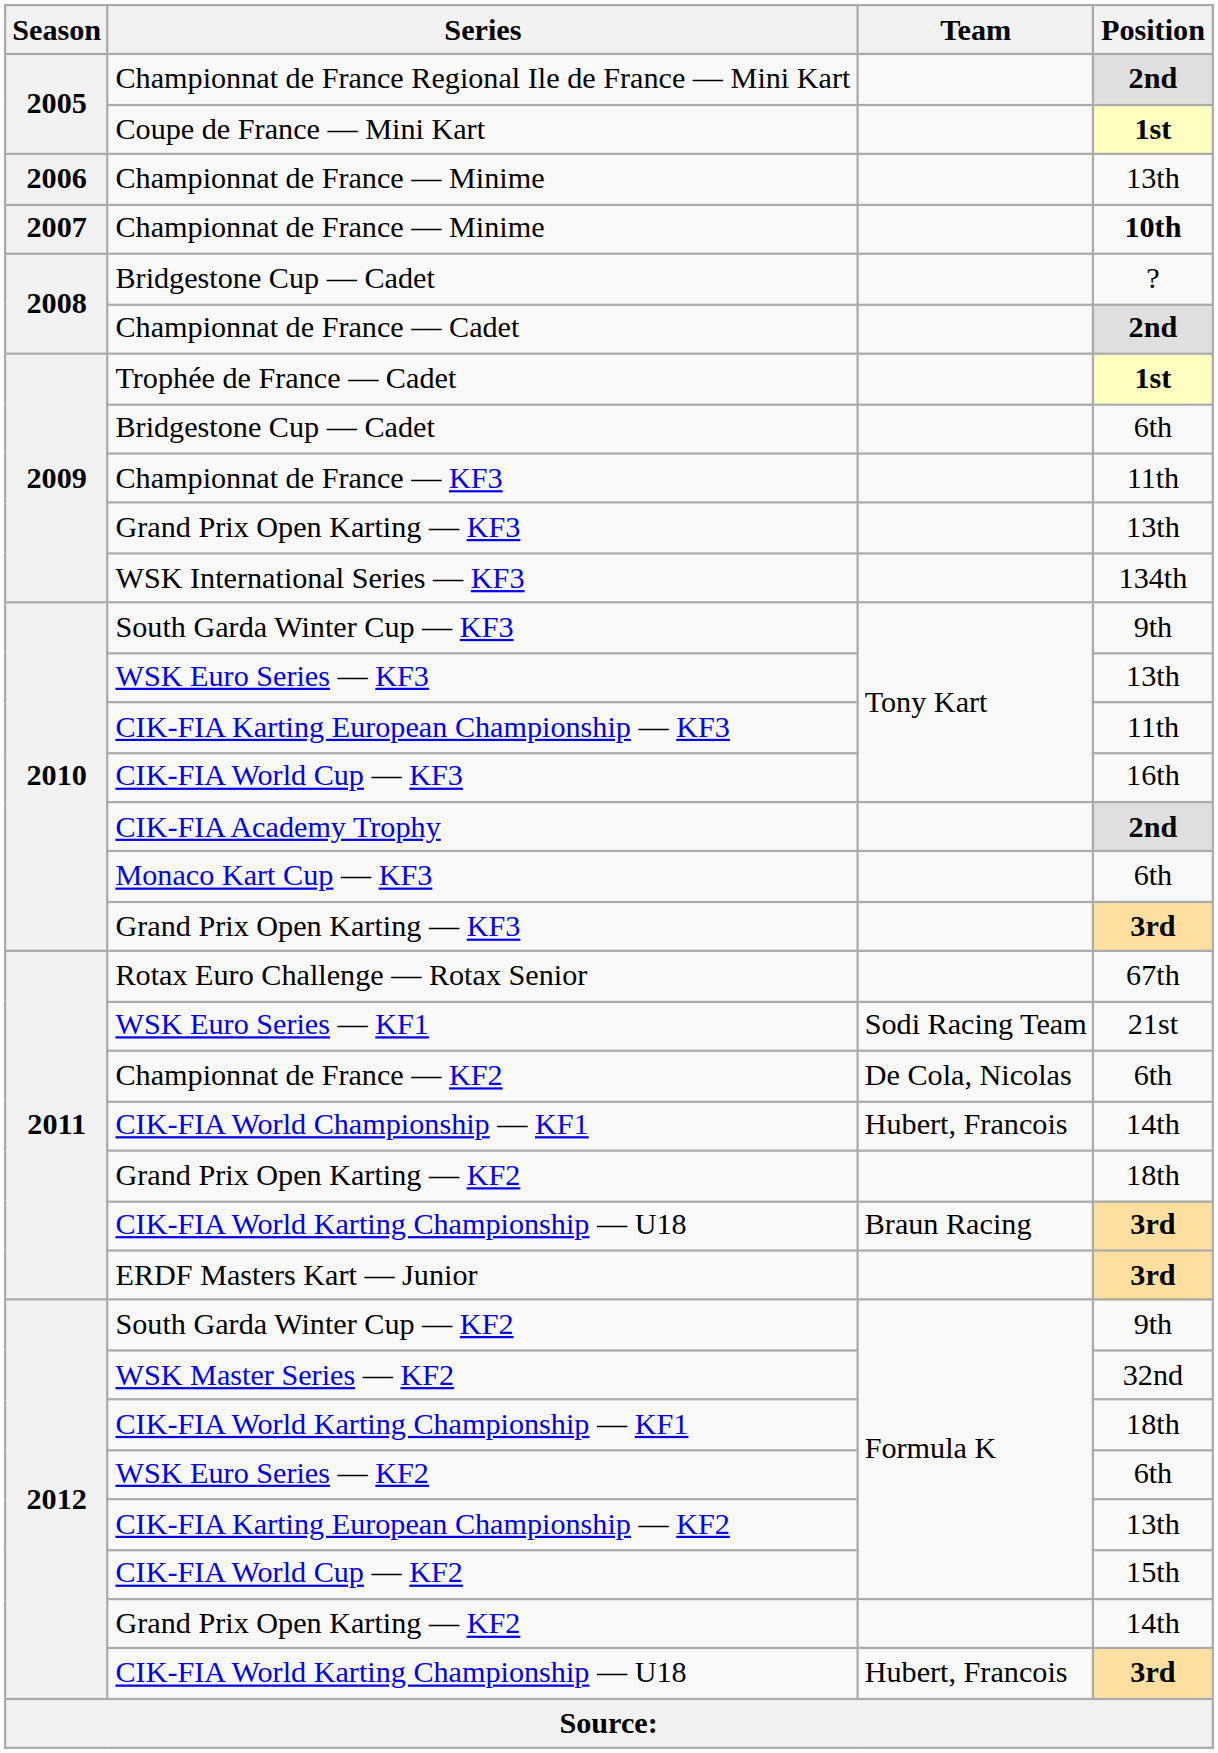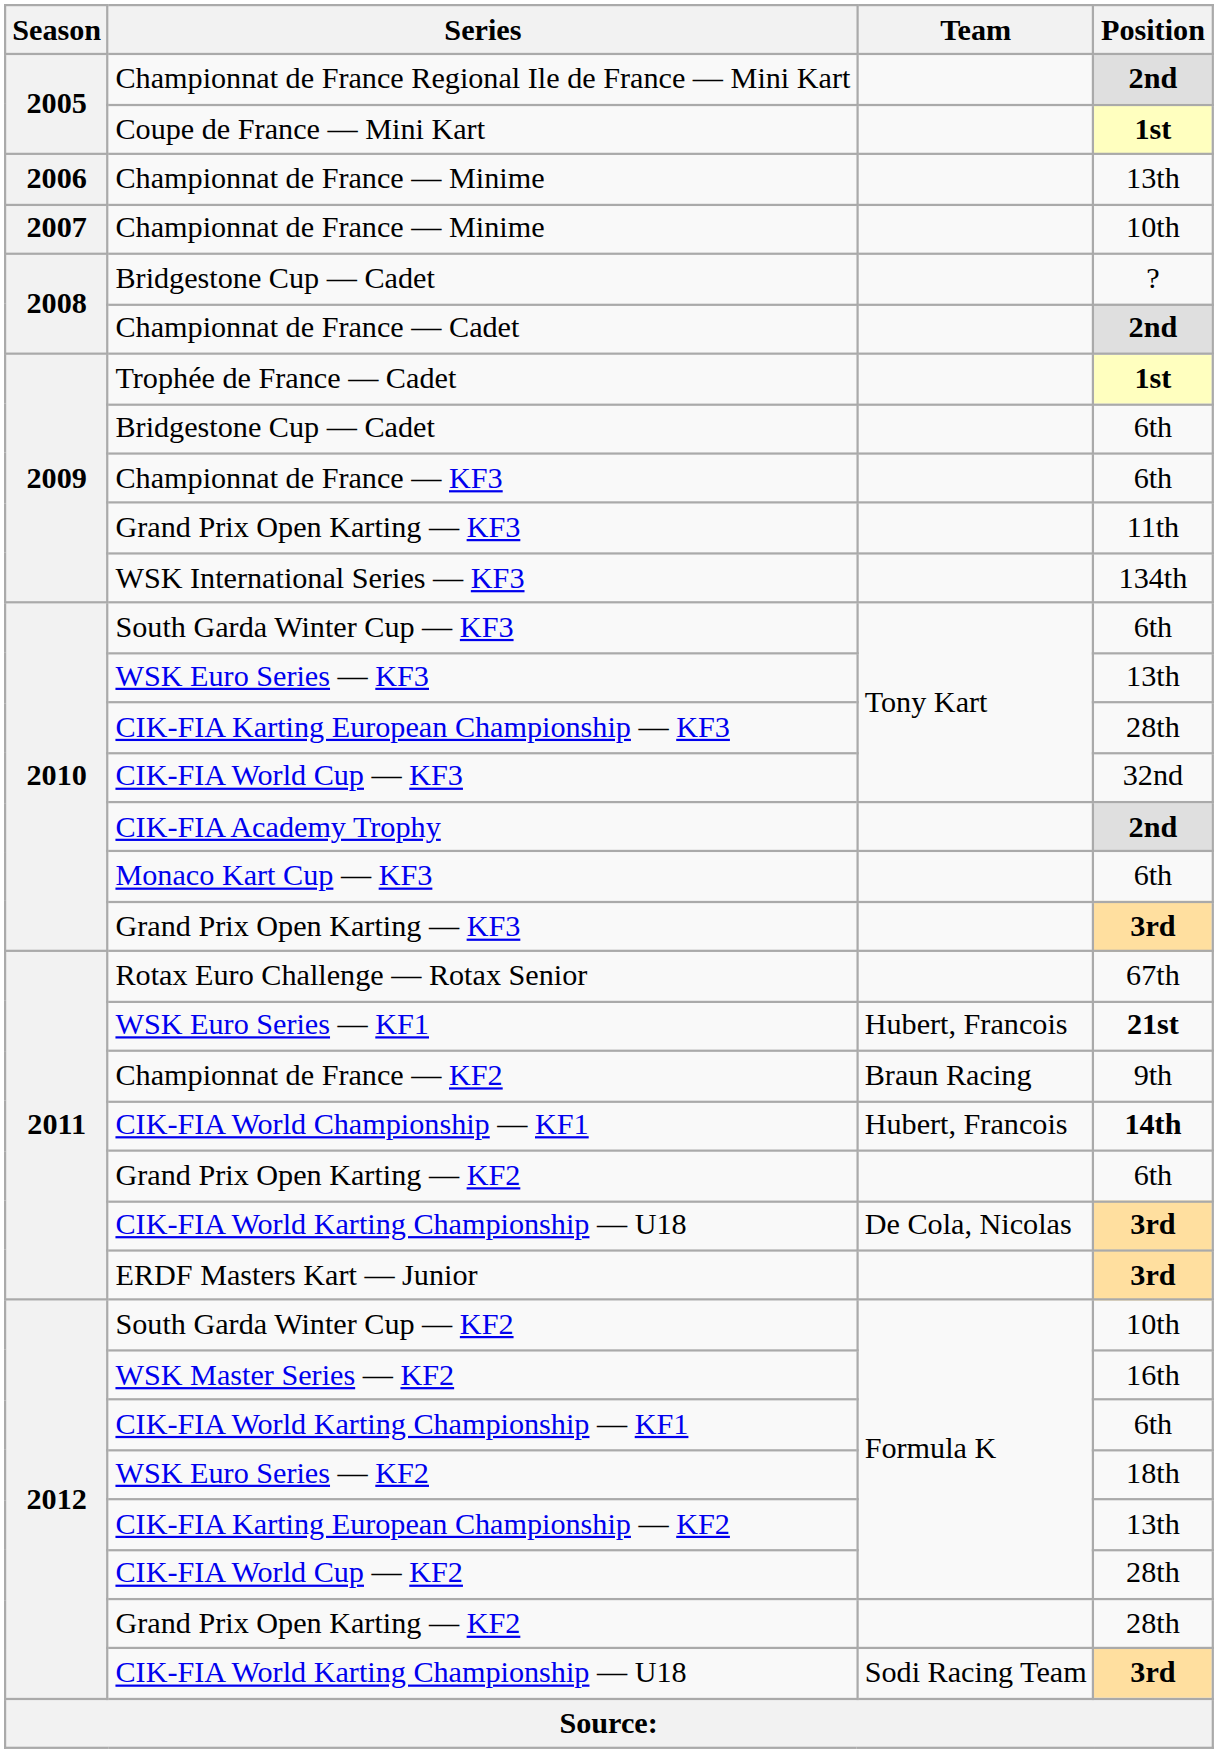 <table class="wikitable" style="font-size: 85%; text-align:center">
 <tr>
 <th>Season</th>
 <th>Series</th>
 <th>Team</th>
 <th>Position</th>
 </tr>
 <tr>
 <th rowspan="2">2005</th>
 <td align="left">Championnat de France Regional Ile de France — Mini Kart</td>
 <td align="left"></td>
 <td style="background:#DFDFDF;"><strong>2nd</strong></td>
 </tr>
 <tr>
 <td align="left">Coupe de France — Mini Kart</td>
 <td align="left"></td>
 <td style="background:#FFFFBF;"><strong>1st</strong></td>
 </tr>
 <tr>
 <th>2006</th>
 <td align="left">Championnat de France — Minime</td>
 <td align="left"></td>
 <td>13th</td>
 </tr>
 <tr>
 <th>2007</th>
 <td align="left">Championnat de France — Minime</td>
 <td align="left"></td>
-<td><strong>10th</strong></td>
+<td>10th</td>
 </tr>
 <tr>
 <th rowspan="2">2008</th>
 <td align="left">Bridgestone Cup — Cadet</td>
 <td align="left"></td>
 <td>?</td>
 </tr>
 <tr>
 <td align="left">Championnat de France — Cadet</td>
 <td align="left"></td>
 <td style="background:#DFDFDF;"><strong>2nd</strong></td>
 </tr>
 <tr>
 <th rowspan="5">2009</th>
 <td align="left">Trophée de France — Cadet</td>
 <td align="left"></td>
 <td style="background:#FFFFBF;"><strong>1st</strong></td>
 </tr>
 <tr>
 <td align="left">Bridgestone Cup — Cadet</td>
 <td align="left"></td>
 <td>6th</td>
 </tr>
 <tr>
 <td align="left">Championnat de France — <a href='#'>KF3</a></td>
 <td align="left"></td>
-<td>11th</td>
+<td>6th</td>
 </tr>
 <tr>
 <td align="left">Grand Prix Open Karting — <a href='#'>KF3</a></td>
 <td align="left"></td>
-<td>13th</td>
+<td>11th</td>
 </tr>
 <tr>
 <td align="left">WSK International Series — <a href='#'>KF3</a></td>
 <td align="left"></td>
 <td>134th</td>
 </tr>
 <tr>
 <th rowspan="7">2010</th>
 <td align="left">South Garda Winter Cup — <a href='#'>KF3</a></td>
 <td rowspan="4" align="left">Tony Kart</td>
-<td>9th</td>
+<td>6th</td>
 </tr>
 <tr>
 <td align="left"><a href='#'>WSK Euro Series</a> — <a href='#'>KF3</a></td>
 <td>13th</td>
 </tr>
 <tr>
 <td align="left"><a href='#'>CIK-FIA Karting European Championship</a> — <a href='#'>KF3</a></td>
-<td>11th</td>
+<td>28th</td>
 </tr>
 <tr>
 <td align="left"><a href='#'>CIK-FIA World Cup</a> — <a href='#'>KF3</a></td>
-<td>16th</td>
+<td>32nd</td>
 </tr>
 <tr>
 <td align="left"><a href='#'>CIK-FIA Academy Trophy</a></td>
 <td align="left"></td>
 <td style="background:#DFDFDF;"><strong>2nd</strong></td>
 </tr>
 <tr>
 <td align="left"><a href='#'>Monaco Kart Cup</a> — <a href='#'>KF3</a></td>
 <td align="left"></td>
 <td>6th</td>
 </tr>
 <tr>
 <td align="left">Grand Prix Open Karting — <a href='#'>KF3</a></td>
 <td align="left"></td>
 <td style="background:#FFDF9F;"><strong>3rd</strong></td>
 </tr>
 <tr>
 <th rowspan="7">2011</th>
 <td align="left">Rotax Euro Challenge — Rotax Senior</td>
 <td align="left"></td>
 <td>67th</td>
 </tr>
 <tr>
 <td align="left"><a href='#'>WSK Euro Series</a> — <a href='#'>KF1</a></td>
-<td align="left">Sodi Racing Team</td>
-<td>21st</td>
+<td align="left">Hubert, Francois</td>
+<td><strong>21st</strong></td>
 </tr>
 <tr>
 <td align="left">Championnat de France — <a href='#'>KF2</a></td>
-<td align="left">De Cola, Nicolas</td>
-<td>6th</td>
+<td align="left">Braun Racing</td>
+<td>9th</td>
 </tr>
 <tr>
 <td align="left"><a href='#'>CIK-FIA World Championship</a> — <a href='#'>KF1</a></td>
 <td align="left">Hubert, Francois</td>
-<td>14th</td>
+<td><strong>14th</strong></td>
 </tr>
 <tr>
 <td align="left">Grand Prix Open Karting — <a href='#'>KF2</a></td>
 <td align="left"></td>
-<td>18th</td>
+<td>6th</td>
 </tr>
 <tr>
 <td align="left"><a href='#'>CIK-FIA World Karting Championship</a> — U18</td>
-<td align="left">Braun Racing</td>
+<td align="left">De Cola, Nicolas</td>
 <td style="background:#FFDF9F;"><strong>3rd</strong></td>
 </tr>
 <tr>
 <td align="left">ERDF Masters Kart — Junior</td>
 <td align="left"></td>
 <td style="background:#FFDF9F;"><strong>3rd</strong></td>
 </tr>
 <tr>
 <th rowspan="8">2012</th>
 <td align="left">South Garda Winter Cup — <a href='#'>KF2</a></td>
 <td rowspan="6"  align="left">Formula K</td>
-<td>9th</td>
+<td>10th</td>
 </tr>
 <tr>
 <td align="left"><a href='#'>WSK Master Series</a> — <a href='#'>KF2</a></td>
-<td>32nd</td>
+<td>16th</td>
 </tr>
 <tr>
 <td align="left"><a href='#'>CIK-FIA World Karting Championship</a> — <a href='#'>KF1</a></td>
-<td>18th</td>
+<td>6th</td>
 </tr>
 <tr>
 <td align="left"><a href='#'>WSK Euro Series</a> — <a href='#'>KF2</a></td>
-<td>6th</td>
+<td>18th</td>
 </tr>
 <tr>
 <td align="left"><a href='#'>CIK-FIA Karting European Championship</a> — <a href='#'>KF2</a></td>
 <td>13th</td>
 </tr>
 <tr>
 <td align="left"><a href='#'>CIK-FIA World Cup</a> — <a href='#'>KF2</a></td>
-<td>15th</td>
+<td>28th</td>
 </tr>
 <tr>
 <td align="left">Grand Prix Open Karting — <a href='#'>KF2</a></td>
 <td align="left"></td>
-<td>14th</td>
+<td>28th</td>
 </tr>
 <tr>
 <td align="left"><a href='#'>CIK-FIA World Karting Championship</a> — U18</td>
-<td align="left">Hubert, Francois</td>
+<td align="left">Sodi Racing Team</td>
 <td style="background:#FFDF9F;"><strong>3rd</strong></td>
 </tr>
 <tr>
 <th colspan="4">Source:</th>
 </tr>
 </table>
